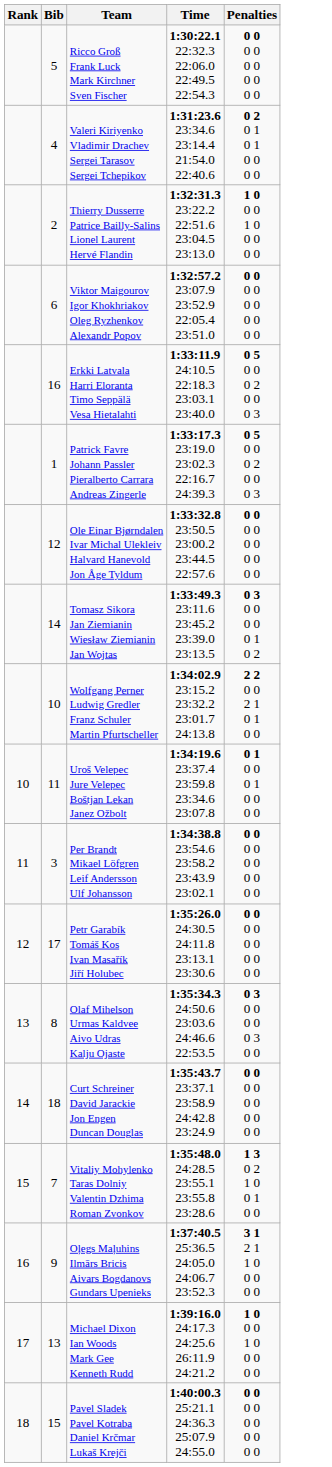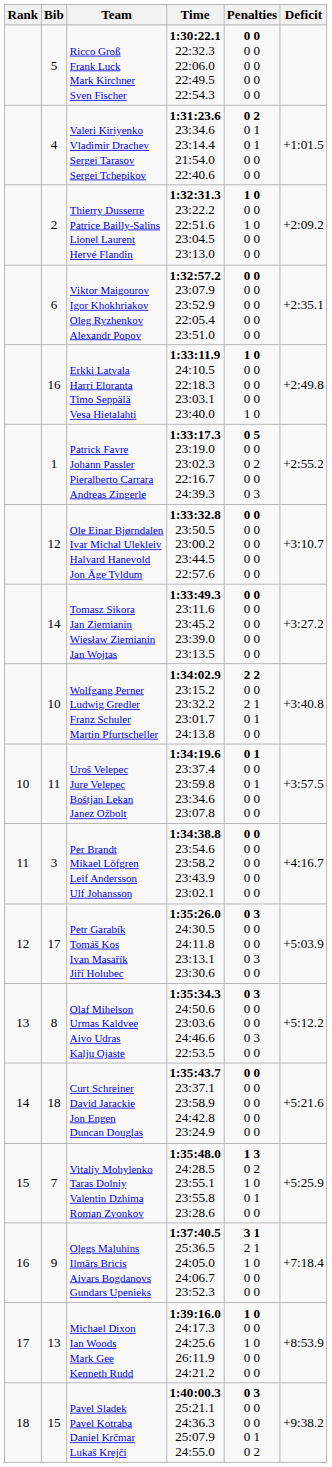 <table class="wikitable sortable" style="text-align:center">
 <tr bgcolor="#efefef">
 <th>Rank</th>
 <th>Bib</th>
 <th>Team</th>
 <th>Time</th>
 <th>Penalties</th>
+<th>Deficit</th>
 </tr>
 <tr>
 <td></td>
 <td>5</td>
 <td align=left><br><small><a href='#'>Ricco Groß</a><br><a href='#'>Frank Luck</a><br><a href='#'>Mark Kirchner</a><br><a href='#'>Sven Fischer</a></small></td>
 <td><strong>1:30:22.1</strong><br>22:32.3<br>22:06.0<br>22:49.5<br>22:54.3</td>
 <td><strong>0 0</strong><br>0 0<br>0 0<br>0 0<br>0 0</td>
+<td></td>
 </tr>
 <tr>
 <td></td>
 <td>4</td>
 <td align=left><br><small><a href='#'>Valeri Kiriyenko</a><br><a href='#'>Vladimir Drachev</a><br><a href='#'>Sergei Tarasov</a><br><a href='#'>Sergei Tchepikov</a></small></td>
 <td><strong>1:31:23.6</strong><br>23:34.6<br>23:14.4<br>21:54.0<br>22:40.6</td>
 <td><strong>0 2</strong><br>0 1<br>0 1<br>0 0<br>0 0</td>
+<td>+1:01.5</td>
 </tr>
 <tr>
 <td></td>
 <td>2</td>
 <td align=left><br><small><a href='#'>Thierry Dusserre</a><br><a href='#'>Patrice Bailly-Salins</a><br><a href='#'>Lionel Laurent</a><br><a href='#'>Hervé Flandin</a></small></td>
 <td><strong>1:32:31.3</strong><br>23:22.2<br>22:51.6<br>23:04.5<br>23:13.0</td>
 <td><strong>1 0</strong><br>0 0<br>1 0<br>0 0<br>0 0</td>
+<td>+2:09.2</td>
 </tr>
 <tr>
 <td></td>
 <td>6</td>
 <td align=left><br><small><a href='#'>Viktor Maigourov</a><br><a href='#'>Igor Khokhriakov</a><br><a href='#'>Oleg Ryzhenkov</a><br><a href='#'>Alexandr Popov</a></small></td>
 <td><strong>1:32:57.2</strong><br>23:07.9<br>23:52.9<br>22:05.4<br>23:51.0</td>
 <td><strong>0 0</strong><br>0 0<br>0 0<br>0 0<br>0 0</td>
+<td>+2:35.1</td>
 </tr>
 <tr>
 <td></td>
 <td>16</td>
 <td align=left><br><small><a href='#'>Erkki Latvala</a><br><a href='#'>Harri Eloranta</a><br><a href='#'>Timo Seppälä</a><br><a href='#'>Vesa Hietalahti</a></small></td>
 <td><strong>1:33:11.9</strong><br>24:10.5<br>22:18.3<br>23:03.1<br>23:40.0</td>
-<td><strong>0 5</strong><br>0 0<br>0 2<br>0 0<br>0 3</td>
+<td><strong>1 0</strong><br>0 0<br>0 0<br>0 0<br>1 0</td>
+<td>+2:49.8</td>
 </tr>
 <tr>
 <td></td>
 <td>1</td>
 <td align=left><br><small><a href='#'>Patrick Favre</a><br><a href='#'>Johann Passler</a><br><a href='#'>Pieralberto Carrara</a><br><a href='#'>Andreas Zingerle</a></small></td>
 <td><strong>1:33:17.3</strong><br>23:19.0<br>23:02.3<br>22:16.7<br>24:39.3</td>
 <td><strong>0 5</strong><br>0 0<br>0 2<br>0 0<br>0 3</td>
+<td>+2:55.2</td>
 </tr>
 <tr>
 <td></td>
 <td>12</td>
 <td align=left><br><small><a href='#'>Ole Einar Bjørndalen</a><br><a href='#'>Ivar Michal Ulekleiv</a><br><a href='#'>Halvard Hanevold</a><br><a href='#'>Jon Åge Tyldum</a></small></td>
 <td><strong>1:33:32.8</strong><br>23:50.5<br>23:00.2<br>23:44.5<br>22:57.6</td>
 <td><strong>0 0</strong><br>0 0<br>0 0<br>0 0<br>0 0</td>
+<td>+3:10.7</td>
 </tr>
 <tr>
 <td></td>
 <td>14</td>
 <td align=left><br><small><a href='#'>Tomasz Sikora</a><br><a href='#'>Jan Ziemianin</a><br><a href='#'>Wiesław Ziemianin</a><br><a href='#'>Jan Wojtas</a></small></td>
 <td><strong>1:33:49.3</strong><br>23:11.6<br>23:45.2<br>23:39.0<br>23:13.5</td>
-<td><strong>0 3</strong><br>0 0<br>0 0<br>0 1<br>0 2</td>
+<td><strong>0 0</strong><br>0 0<br>0 0<br>0 0<br>0 0</td>
+<td>+3:27.2</td>
 </tr>
 <tr>
 <td></td>
 <td>10</td>
 <td align=left><br><small><a href='#'>Wolfgang Perner</a><br><a href='#'>Ludwig Gredler</a><br><a href='#'>Franz Schuler</a><br><a href='#'>Martin Pfurtscheller</a></small></td>
 <td><strong>1:34:02.9</strong><br>23:15.2<br>23:32.2<br>23:01.7<br>24:13.8</td>
 <td><strong>2 2</strong><br>0 0<br>2 1<br>0 1<br>0 0</td>
+<td>+3:40.8</td>
 </tr>
 <tr>
 <td>10</td>
 <td>11</td>
 <td align=left><br><small><a href='#'>Uroš Velepec</a><br><a href='#'>Jure Velepec</a><br><a href='#'>Boštjan Lekan</a><br><a href='#'>Janez Ožbolt</a></small></td>
 <td><strong>1:34:19.6</strong><br>23:37.4<br>23:59.8<br>23:34.6<br>23:07.8</td>
 <td><strong>0 1</strong><br>0 0<br>0 1<br>0 0<br>0 0</td>
+<td>+3:57.5</td>
 </tr>
 <tr>
 <td>11</td>
 <td>3</td>
 <td align=left><br><small><a href='#'>Per Brandt</a><br><a href='#'>Mikael Löfgren</a><br><a href='#'>Leif Andersson</a><br><a href='#'>Ulf Johansson</a></small></td>
 <td><strong>1:34:38.8</strong><br>23:54.6<br>23:58.2<br>23:43.9<br>23:02.1</td>
 <td><strong>0 0</strong><br>0 0<br>0 0<br>0 0<br>0 0</td>
+<td>+4:16.7</td>
 </tr>
 <tr>
 <td>12</td>
 <td>17</td>
 <td align=left><br><small><a href='#'>Petr Garabík</a><br><a href='#'>Tomáš Kos</a><br><a href='#'>Ivan Masařík</a><br><a href='#'>Jiří Holubec</a></small></td>
 <td><strong>1:35:26.0</strong><br>24:30.5<br>24:11.8<br>23:13.1<br>23:30.6</td>
-<td><strong>0 0</strong><br>0 0<br>0 0<br>0 0<br>0 0</td>
+<td><strong>0 3</strong><br>0 0<br>0 0<br>0 3<br>0 0</td>
+<td>+5:03.9</td>
 </tr>
 <tr>
 <td>13</td>
 <td>8</td>
 <td align=left><br><small><a href='#'>Olaf Mihelson</a><br><a href='#'>Urmas Kaldvee</a><br><a href='#'>Aivo Udras</a><br><a href='#'>Kalju Ojaste</a></small></td>
 <td><strong>1:35:34.3</strong><br>24:50.6<br>23:03.6<br>24:46.6<br>22:53.5</td>
 <td><strong>0 3</strong><br>0 0<br>0 0<br>0 3<br>0 0</td>
+<td>+5:12.2</td>
 </tr>
 <tr>
 <td>14</td>
 <td>18</td>
 <td align=left><br><small><a href='#'>Curt Schreiner</a><br><a href='#'>David Jarackie</a><br><a href='#'>Jon Engen</a><br><a href='#'>Duncan Douglas</a></small></td>
 <td><strong>1:35:43.7</strong><br>23:37.1<br>23:58.9<br>24:42.8<br>23:24.9</td>
 <td><strong>0 0</strong><br>0 0<br>0 0<br>0 0<br>0 0</td>
+<td>+5:21.6</td>
 </tr>
 <tr>
 <td>15</td>
 <td>7</td>
 <td align=left><br><small><a href='#'>Vitaliy Mohylenko</a><br><a href='#'>Taras Dolniy</a><br><a href='#'>Valentin Dzhima</a><br><a href='#'>Roman Zvonkov</a></small></td>
 <td><strong>1:35:48.0</strong><br>24:28.5<br>23:55.1<br>23:55.8<br>23:28.6</td>
 <td><strong>1 3</strong><br>0 2<br>1 0<br>0 1<br>0 0</td>
+<td>+5:25.9</td>
 </tr>
 <tr>
 <td>16</td>
 <td>9</td>
 <td align=left><br><small><a href='#'>Oļegs Maļuhins</a><br><a href='#'>Ilmārs Bricis</a><br><a href='#'>Aivars Bogdanovs</a><br><a href='#'>Gundars Upenieks</a></small></td>
 <td><strong>1:37:40.5</strong><br>25:36.5<br>24:05.0<br>24:06.7<br>23:52.3</td>
 <td><strong>3 1</strong><br>2 1<br>1 0<br>0 0<br>0 0</td>
+<td>+7:18.4</td>
 </tr>
 <tr>
 <td>17</td>
 <td>13</td>
 <td align=left><br><small><a href='#'>Michael Dixon</a><br><a href='#'>Ian Woods</a><br><a href='#'>Mark Gee</a><br><a href='#'>Kenneth Rudd</a></small></td>
 <td><strong>1:39:16.0</strong><br>24:17.3<br>24:25.6<br>26:11.9<br>24:21.2</td>
 <td><strong>1 0</strong><br>0 0<br>1 0<br>0 0<br>0 0</td>
+<td>+8:53.9</td>
 </tr>
 <tr>
 <td>18</td>
 <td>15</td>
 <td align=left><br><small><a href='#'>Pavel Sladek</a><br><a href='#'>Pavel Kotraba</a><br><a href='#'>Daniel Krčmar</a><br><a href='#'>Lukaš Krejči</a></small></td>
 <td><strong>1:40:00.3</strong><br>25:21.1<br>24:36.3<br>25:07.9<br>24:55.0</td>
-<td><strong>0 0</strong><br>0 0<br>0 0<br>0 0<br>0 0</td>
+<td><strong>0 3</strong><br>0 0<br>0 0<br>0 1<br>0 2</td>
+<td>+9:38.2</td>
 </tr>
 </table>
